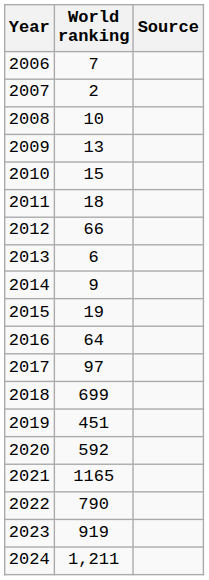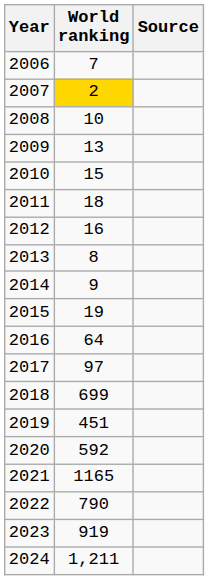 <table class="wikitable" style="text-align:center; font-size: 95%;">
 <tr>
 <th>Year</th>
 <th>World<br>ranking</th>
 <th>Source</th>
 </tr>
 <tr>
 <td>2006</td>
 <td>7</td>
 <td></td>
 </tr>
 <tr>
 <td>2007</td>
-<td>2</td>
+<td style="background: gold;">2</td>
 <td></td>
 </tr>
 <tr>
 <td>2008</td>
 <td>10</td>
 <td></td>
 </tr>
 <tr>
 <td>2009</td>
 <td>13</td>
 <td></td>
 </tr>
 <tr>
 <td>2010</td>
 <td>15</td>
 <td></td>
 </tr>
 <tr>
 <td>2011</td>
 <td>18</td>
 <td></td>
 </tr>
 <tr>
 <td>2012</td>
-<td>66</td>
+<td>16</td>
 <td></td>
 </tr>
 <tr>
 <td>2013</td>
-<td>6</td>
+<td>8</td>
 <td></td>
 </tr>
 <tr>
 <td>2014</td>
 <td>9</td>
 <td></td>
 </tr>
 <tr>
 <td>2015</td>
 <td>19</td>
 <td></td>
 </tr>
 <tr>
 <td>2016</td>
 <td>64</td>
 <td></td>
 </tr>
 <tr>
 <td>2017</td>
 <td>97</td>
 <td></td>
 </tr>
 <tr>
 <td>2018</td>
 <td>699</td>
 <td></td>
 </tr>
 <tr>
 <td>2019</td>
 <td>451</td>
 <td></td>
 </tr>
 <tr>
 <td>2020</td>
 <td>592</td>
 <td></td>
 </tr>
 <tr>
 <td>2021</td>
 <td>1165</td>
 <td></td>
 </tr>
 <tr>
 <td>2022</td>
 <td>790</td>
 <td></td>
 </tr>
 <tr>
 <td>2023</td>
 <td>919</td>
 <td></td>
 </tr>
 <tr>
 <td>2024</td>
 <td>1,211</td>
 <td></td>
 </tr>
 </table>
